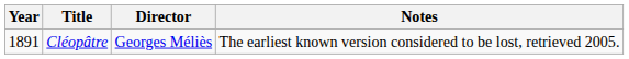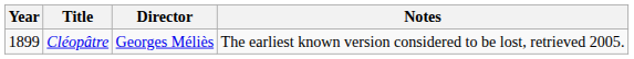 <table class="wikitable sortable">
 <tr>
 <th>Year</th>
 <th>Title</th>
 <th>Director</th>
 <th>Notes</th>
 </tr>
 <tr>
-<td>1891</td>
+<td>1899</td>
 <td><em><a href='#'>Cléopâtre</a></em></td>
 <td><a href='#'>Georges Méliès</a></td>
 <td>The earliest known version considered to be lost, retrieved 2005.</td>
 </tr>
 </table>
